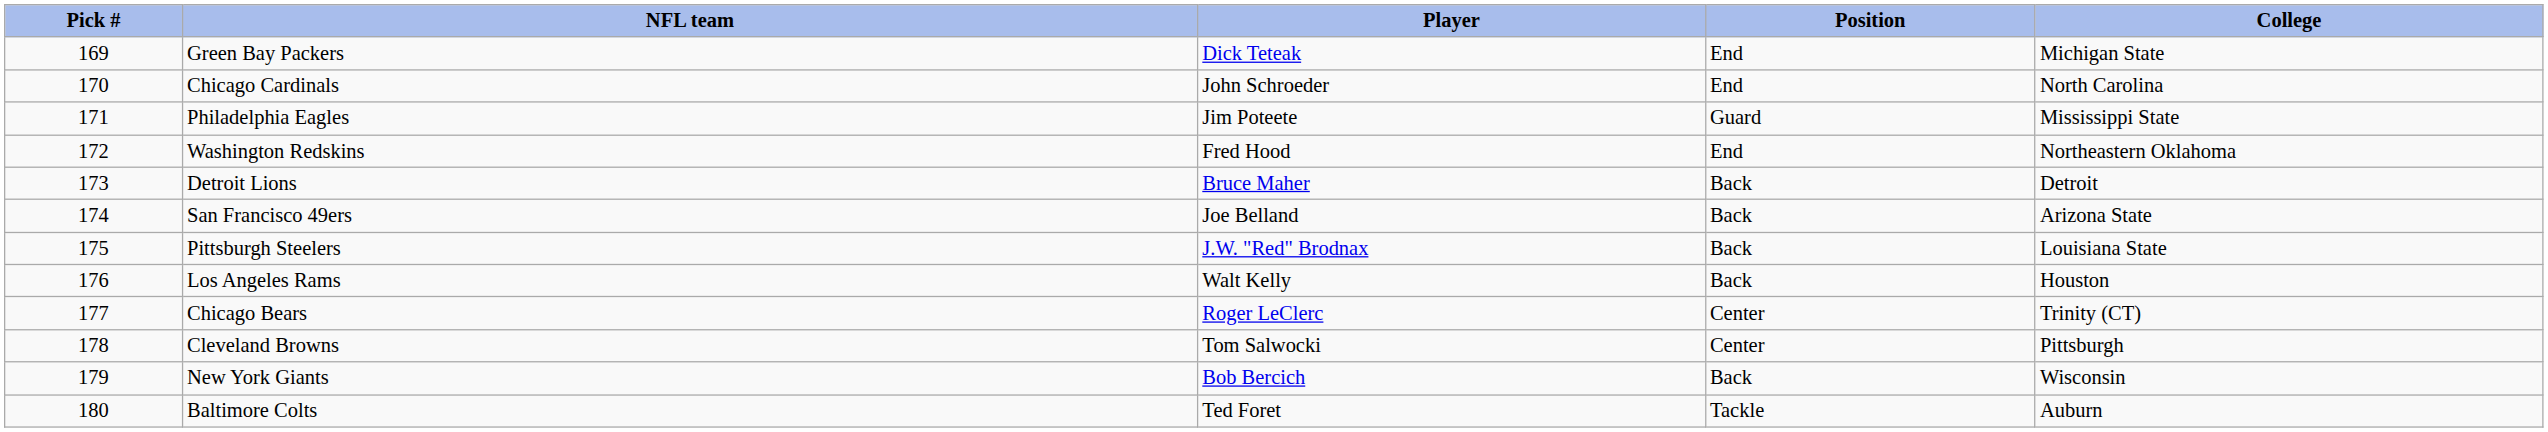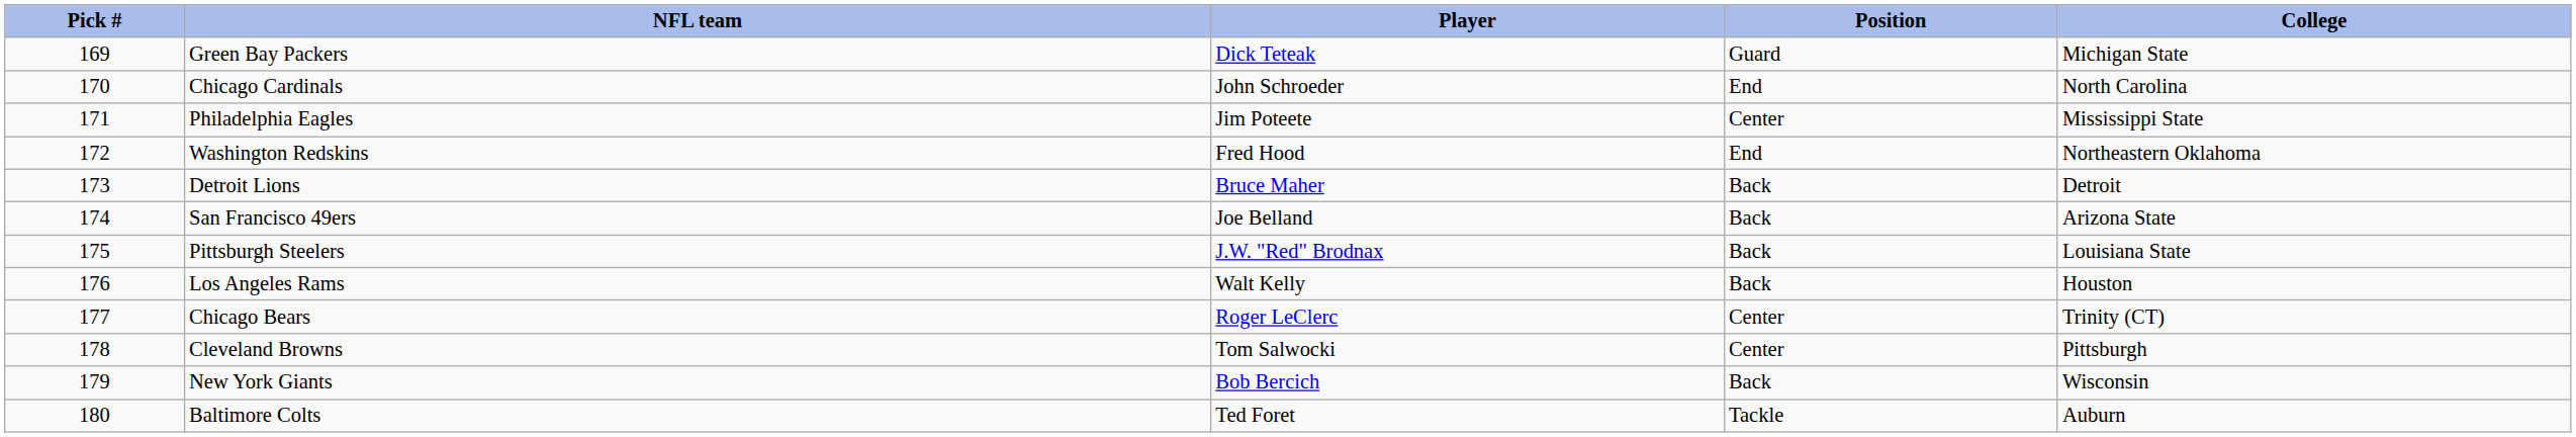 <table class="wikitable sortable sortable" style="width: 100%">
 <tr>
 <th style="background:#A8BDEC;" width=7%>Pick #</th>
 <th width=40% style="background:#A8BDEC;">NFL team</th>
 <th width=20% style="background:#A8BDEC;">Player</th>
 <th width=13% style="background:#A8BDEC;">Position</th>
 <th style="background:#A8BDEC;">College</th>
 </tr>
 <tr>
 <td align=center>169</td>
 <td>Green Bay Packers</td>
 <td><a href='#'>Dick Teteak</a></td>
-<td>End</td>
+<td>Guard</td>
 <td>Michigan State</td>
 </tr>
 <tr>
 <td align=center>170</td>
 <td>Chicago Cardinals</td>
 <td>John Schroeder</td>
 <td>End</td>
 <td>North Carolina</td>
 </tr>
 <tr>
 <td align=center>171</td>
 <td>Philadelphia Eagles</td>
 <td>Jim Poteete</td>
-<td>Guard</td>
+<td>Center</td>
 <td>Mississippi State</td>
 </tr>
 <tr>
 <td align=center>172</td>
 <td>Washington Redskins</td>
 <td>Fred Hood</td>
 <td>End</td>
 <td>Northeastern Oklahoma</td>
 </tr>
 <tr>
 <td align=center>173</td>
 <td>Detroit Lions</td>
 <td><a href='#'>Bruce Maher</a></td>
 <td>Back</td>
 <td>Detroit</td>
 </tr>
 <tr>
 <td align=center>174</td>
 <td>San Francisco 49ers</td>
 <td>Joe Belland</td>
 <td>Back</td>
 <td>Arizona State</td>
 </tr>
 <tr>
 <td align=center>175</td>
 <td>Pittsburgh Steelers</td>
 <td><a href='#'>J.W. "Red" Brodnax</a></td>
 <td>Back</td>
 <td>Louisiana State</td>
 </tr>
 <tr>
 <td align=center>176</td>
 <td>Los Angeles Rams</td>
 <td>Walt Kelly</td>
 <td>Back</td>
 <td>Houston</td>
 </tr>
 <tr>
 <td align=center>177</td>
 <td>Chicago Bears</td>
 <td><a href='#'>Roger LeClerc</a></td>
 <td>Center</td>
 <td>Trinity (CT)</td>
 </tr>
 <tr>
 <td align=center>178</td>
 <td>Cleveland Browns</td>
 <td>Tom Salwocki</td>
 <td>Center</td>
 <td>Pittsburgh</td>
 </tr>
 <tr>
 <td align=center>179</td>
 <td>New York Giants</td>
 <td><a href='#'>Bob Bercich</a></td>
 <td>Back</td>
 <td>Wisconsin</td>
 </tr>
 <tr>
 <td align=center>180</td>
 <td>Baltimore Colts</td>
 <td>Ted Foret</td>
 <td>Tackle</td>
 <td>Auburn</td>
 </tr>
 </table>
